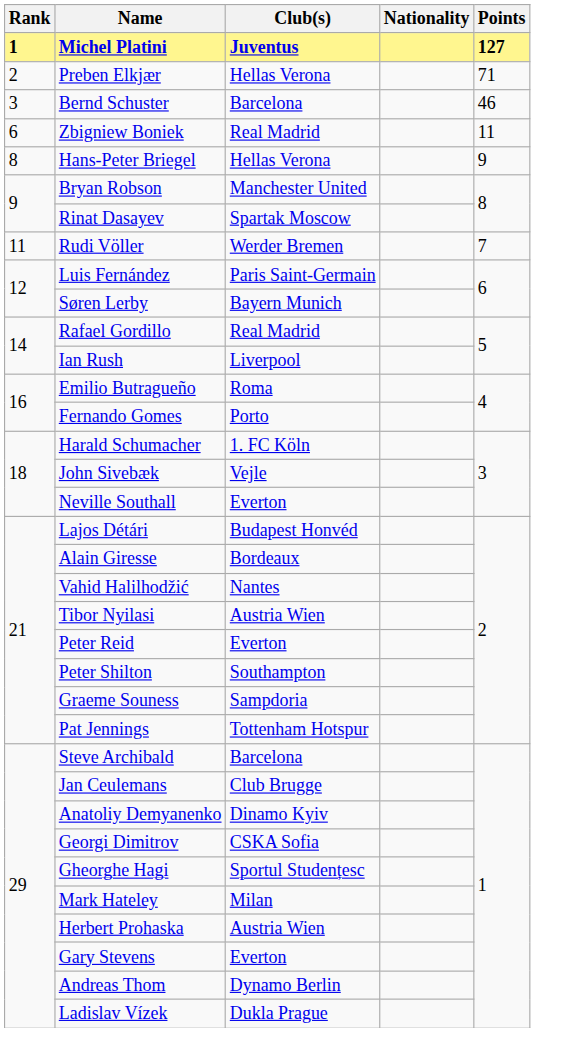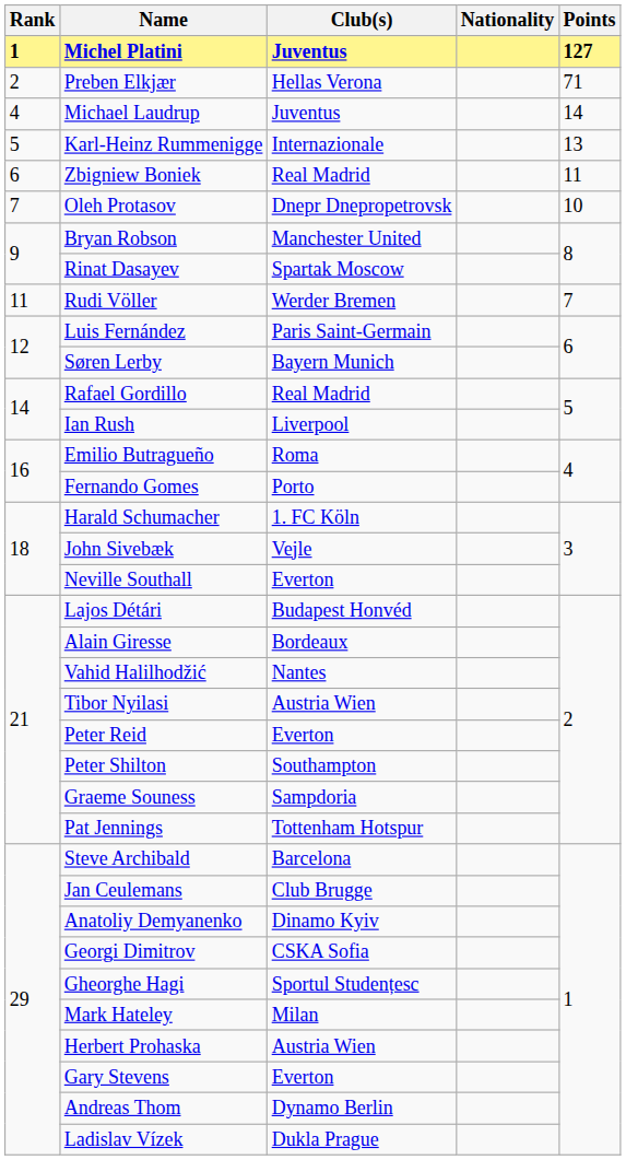 <table class="wikitable">
 <tr>
 <th>Rank</th>
 <th>Name</th>
 <th>Club(s)</th>
 <th>Nationality</th>
 <th>Points</th>
 </tr>
 <tr style="background-color: #FFF68F; font-weight: bold;">
 <td>1</td>
 <td><a href='#'>Michel Platini</a></td>
 <td> <a href='#'>Juventus</a></td>
 <td></td>
 <td>127</td>
 </tr>
 <tr>
 <td>2</td>
 <td><a href='#'>Preben Elkjær</a></td>
 <td> <a href='#'>Hellas Verona</a></td>
 <td></td>
 <td>71</td>
 </tr>
 <tr>
-<td>3</td>
-<td><a href='#'>Bernd Schuster</a></td>
-<td> <a href='#'>Barcelona</a></td>
+<td>4</td>
+<td><a href='#'>Michael Laudrup</a></td>
+<td> <a href='#'>Juventus</a></td>
 <td></td>
-<td>46</td>
+<td>14</td>
+</tr>
+<tr>
+<td>5</td>
+<td><a href='#'>Karl-Heinz Rummenigge</a></td>
+<td> <a href='#'>Internazionale</a></td>
+<td></td>
+<td>13</td>
 </tr>
 <tr>
 <td>6</td>
 <td><a href='#'>Zbigniew Boniek</a></td>
 <td> <a href='#'>Real Madrid</a></td>
 <td></td>
 <td>11</td>
 </tr>
 <tr>
-<td>8</td>
-<td><a href='#'>Hans-Peter Briegel</a></td>
-<td> <a href='#'>Hellas Verona</a></td>
+<td>7</td>
+<td><a href='#'>Oleh Protasov</a></td>
+<td> <a href='#'>Dnepr Dnepropetrovsk</a></td>
 <td></td>
-<td>9</td>
+<td>10</td>
 </tr>
 <tr>
 <td rowspan="2">9</td>
 <td><a href='#'>Bryan Robson</a></td>
 <td> <a href='#'>Manchester United</a></td>
 <td></td>
 <td rowspan="2">8</td>
 </tr>
 <tr>
 <td><a href='#'>Rinat Dasayev</a></td>
 <td> <a href='#'>Spartak Moscow</a></td>
 <td></td>
 </tr>
 <tr>
 <td>11</td>
 <td><a href='#'>Rudi Völler</a></td>
 <td> <a href='#'>Werder Bremen</a></td>
 <td></td>
 <td>7</td>
 </tr>
 <tr>
 <td rowspan="2">12</td>
 <td><a href='#'>Luis Fernández</a></td>
 <td> <a href='#'>Paris Saint-Germain</a></td>
 <td></td>
 <td rowspan="2">6</td>
 </tr>
 <tr>
 <td><a href='#'>Søren Lerby</a></td>
 <td> <a href='#'>Bayern Munich</a></td>
 <td></td>
 </tr>
 <tr>
 <td rowspan="2">14</td>
 <td><a href='#'>Rafael Gordillo</a></td>
 <td> <a href='#'>Real Madrid</a></td>
 <td></td>
 <td rowspan="2">5</td>
 </tr>
 <tr>
 <td><a href='#'>Ian Rush</a></td>
 <td> <a href='#'>Liverpool</a></td>
 <td></td>
 </tr>
 <tr>
 <td rowspan="2">16</td>
 <td><a href='#'>Emilio Butragueño</a></td>
 <td> <a href='#'>Roma</a></td>
 <td></td>
 <td rowspan="2">4</td>
 </tr>
 <tr>
 <td><a href='#'>Fernando Gomes</a></td>
 <td> <a href='#'>Porto</a></td>
 <td></td>
 </tr>
 <tr>
 <td rowspan="3">18</td>
 <td><a href='#'>Harald Schumacher</a></td>
 <td> <a href='#'>1. FC Köln</a></td>
 <td></td>
 <td rowspan="3">3</td>
 </tr>
 <tr>
 <td><a href='#'>John Sivebæk</a></td>
 <td>  <a href='#'>Vejle</a></td>
 <td></td>
 </tr>
 <tr>
 <td><a href='#'>Neville Southall</a></td>
 <td> <a href='#'>Everton</a></td>
 <td></td>
 </tr>
 <tr>
 <td rowspan="8">21</td>
 <td><a href='#'>Lajos Détári</a></td>
 <td> <a href='#'>Budapest Honvéd</a></td>
 <td></td>
 <td rowspan="8">2</td>
 </tr>
 <tr>
 <td><a href='#'>Alain Giresse</a></td>
 <td> <a href='#'>Bordeaux</a></td>
 <td></td>
 </tr>
 <tr>
 <td><a href='#'>Vahid Halilhodžić</a></td>
 <td> <a href='#'>Nantes</a></td>
 <td></td>
 </tr>
 <tr>
 <td><a href='#'>Tibor Nyilasi</a></td>
 <td> <a href='#'>Austria Wien</a></td>
 <td></td>
 </tr>
 <tr>
 <td><a href='#'>Peter Reid</a></td>
 <td> <a href='#'>Everton</a></td>
 <td></td>
 </tr>
 <tr>
 <td><a href='#'>Peter Shilton</a></td>
 <td> <a href='#'>Southampton</a></td>
 <td></td>
 </tr>
 <tr>
 <td><a href='#'>Graeme Souness</a></td>
 <td> <a href='#'>Sampdoria</a></td>
 <td></td>
 </tr>
 <tr>
 <td><a href='#'>Pat Jennings</a></td>
 <td> <a href='#'>Tottenham Hotspur</a></td>
 <td></td>
 </tr>
 <tr>
 <td rowspan="10">29</td>
 <td><a href='#'>Steve Archibald</a></td>
 <td> <a href='#'>Barcelona</a></td>
 <td></td>
 <td rowspan="10">1</td>
 </tr>
 <tr>
 <td><a href='#'>Jan Ceulemans</a></td>
 <td> <a href='#'>Club Brugge</a></td>
 <td></td>
 </tr>
 <tr>
 <td><a href='#'>Anatoliy Demyanenko</a></td>
 <td> <a href='#'>Dinamo Kyiv</a></td>
 <td></td>
 </tr>
 <tr>
 <td><a href='#'>Georgi Dimitrov</a></td>
 <td> <a href='#'>CSKA Sofia</a></td>
 <td></td>
 </tr>
 <tr>
 <td><a href='#'>Gheorghe Hagi</a></td>
 <td> <a href='#'>Sportul Studențesc</a></td>
 <td></td>
 </tr>
 <tr>
 <td><a href='#'>Mark Hateley</a></td>
 <td> <a href='#'>Milan</a></td>
 <td></td>
 </tr>
 <tr>
 <td><a href='#'>Herbert Prohaska</a></td>
 <td> <a href='#'>Austria Wien</a></td>
 <td></td>
 </tr>
 <tr>
 <td><a href='#'>Gary Stevens</a></td>
 <td> <a href='#'>Everton</a></td>
 <td></td>
 </tr>
 <tr>
 <td><a href='#'>Andreas Thom</a></td>
 <td> <a href='#'>Dynamo Berlin</a></td>
 <td></td>
 </tr>
 <tr>
 <td><a href='#'>Ladislav Vízek</a></td>
 <td> <a href='#'>Dukla Prague</a></td>
 <td></td>
 </tr>
 </table>
